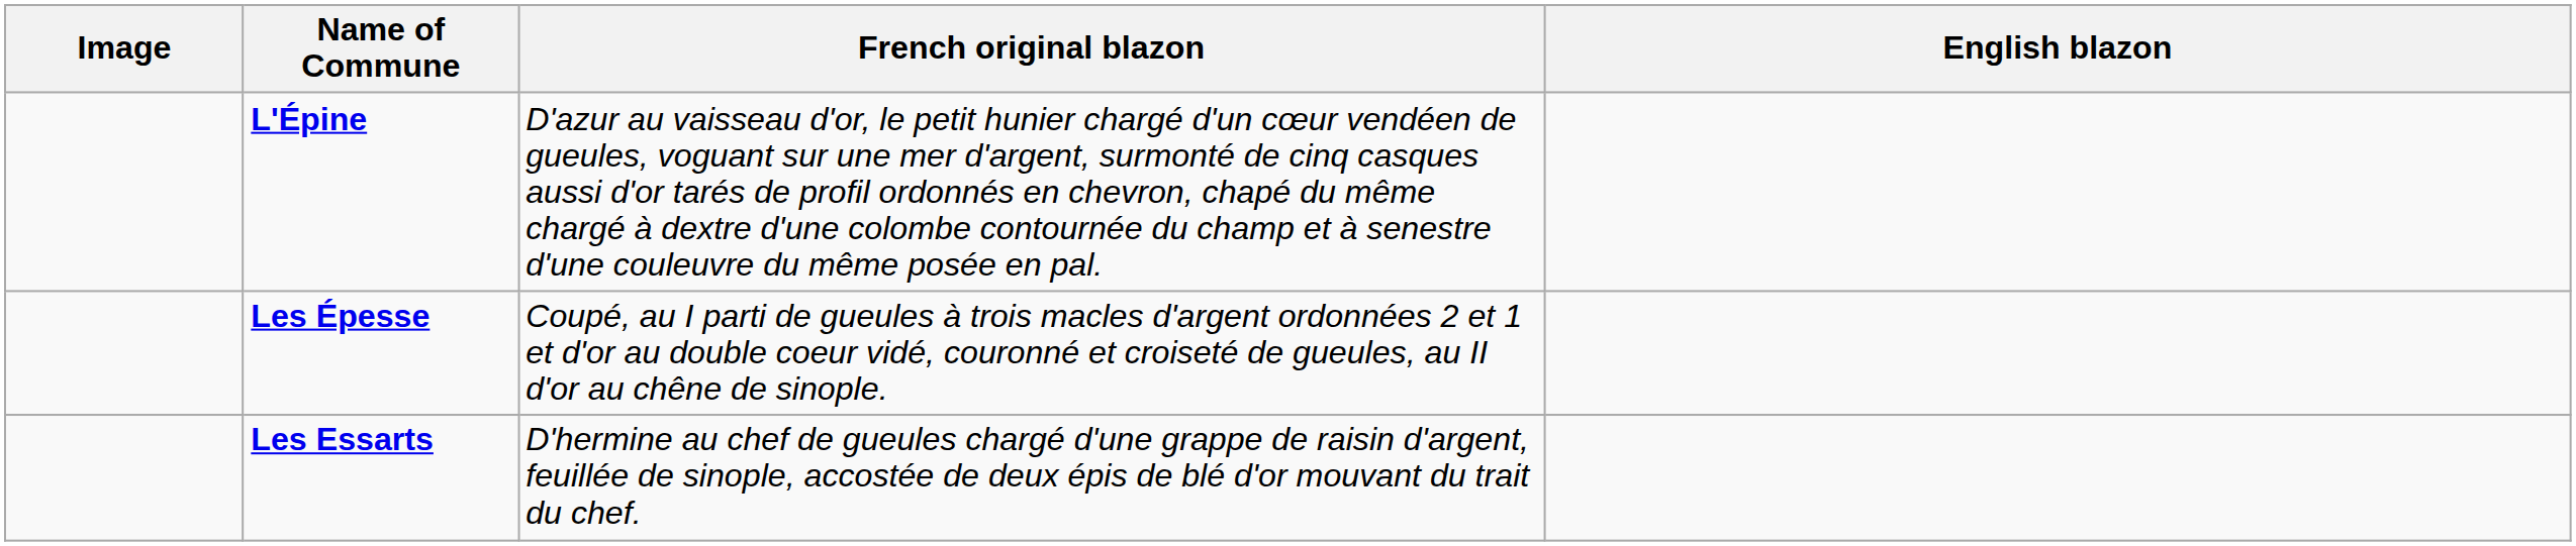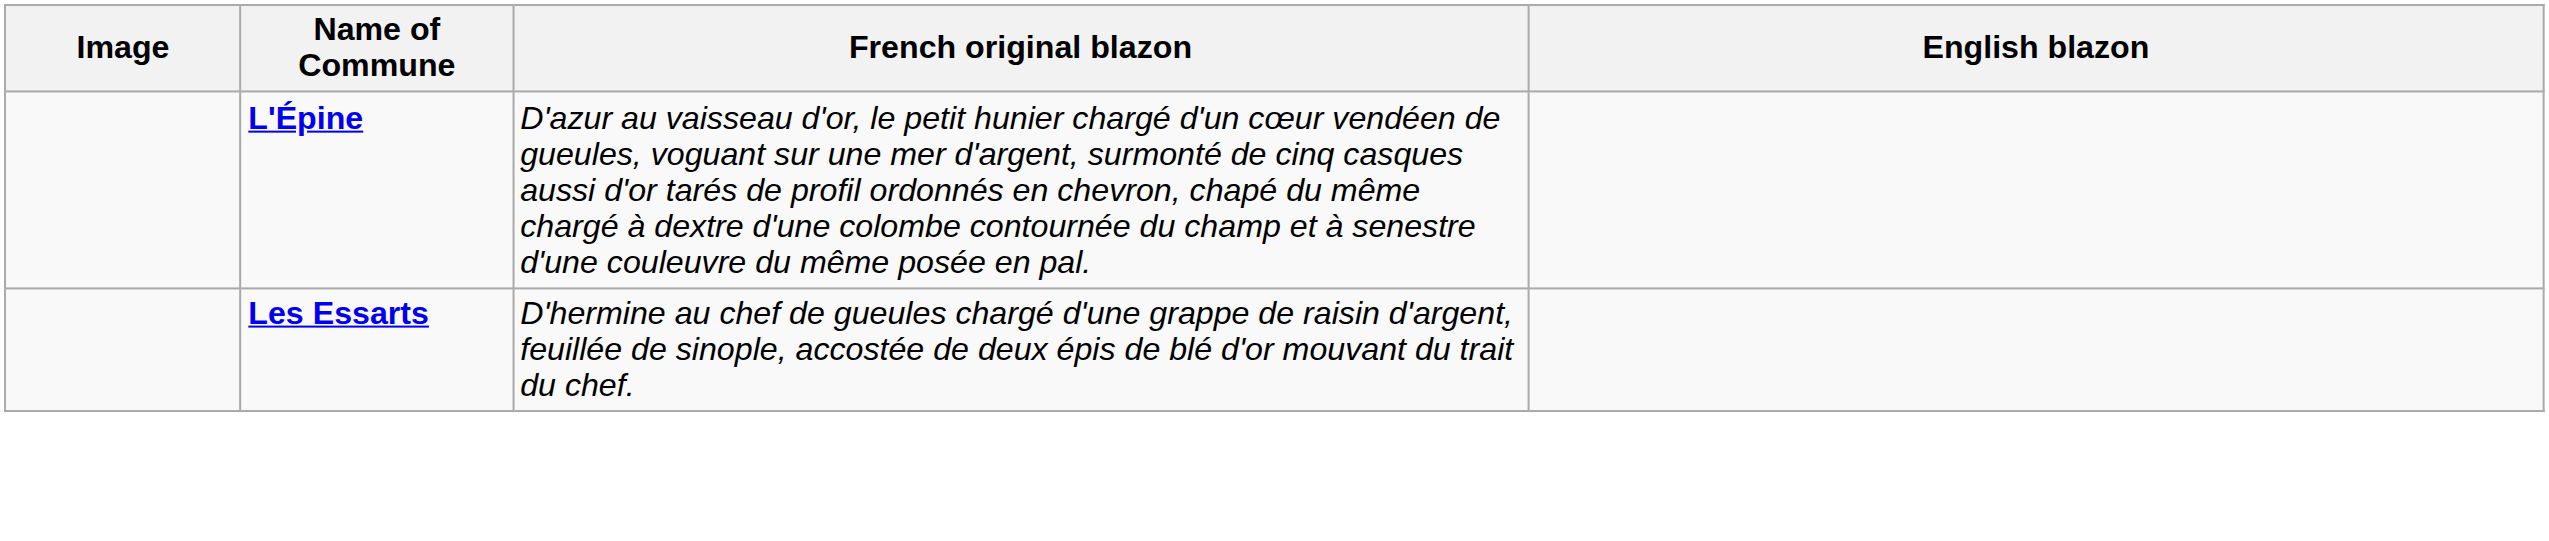 <table class="wikitable" style="width:100%;">
 <tr>
 <th style="width:110px;">Image</th>
 <th>Name of Commune</th>
 <th style="width:40%;">French original blazon</th>
 <th style="width:40%;">English blazon</th>
 </tr>
 <tr valign=top>
 <td align=center></td>
 <td><strong><a href='#'>L'Épine</a></strong></td>
 <td><em>D'azur au vaisseau d'or, le petit hunier chargé d'un cœur vendéen de gueules, voguant sur une mer d'argent, surmonté de cinq casques aussi d'or tarés de profil ordonnés en chevron, chapé du même chargé à dextre d'une colombe contournée du champ et à senestre d'une couleuvre du même posée en pal.</em></td>
 <td></td>
 </tr>
 <tr valign=top>
 <td align=center></td>
-<td><strong><a href='#'>Les Épesse</a></strong></td>
-<td><em>Coupé, au I parti de gueules à trois macles d'argent ordonnées 2 et 1 et d'or au double coeur vidé, couronné et croiseté de gueules, au II d'or au chêne de sinople.</em></td>
-<td></td>
-</tr>
-<tr valign=top>
-<td align=center></td>
 <td><strong><a href='#'>Les Essarts</a></strong></td>
 <td><em>D'hermine au chef de gueules chargé d'une grappe de raisin d'argent, feuillée de sinople, accostée de deux épis de blé d'or mouvant du trait du chef.</em></td>
 <td></td>
 </tr>
 </table>
